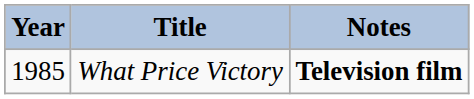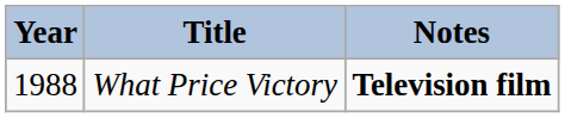 <table class="wikitable" style="font-size:95%;">
 <tr>
 <th style="background:#B0C4DE;">Year</th>
 <th style="background:#B0C4DE;">Title</th>
 <th style="background:#B0C4DE;">Notes</th>
 </tr>
 <tr>
-<td>1985</td>
+<td>1988</td>
 <td><em>What Price Victory</em></td>
 <td><strong>Television film</strong></td>
 </tr>
 </table>
